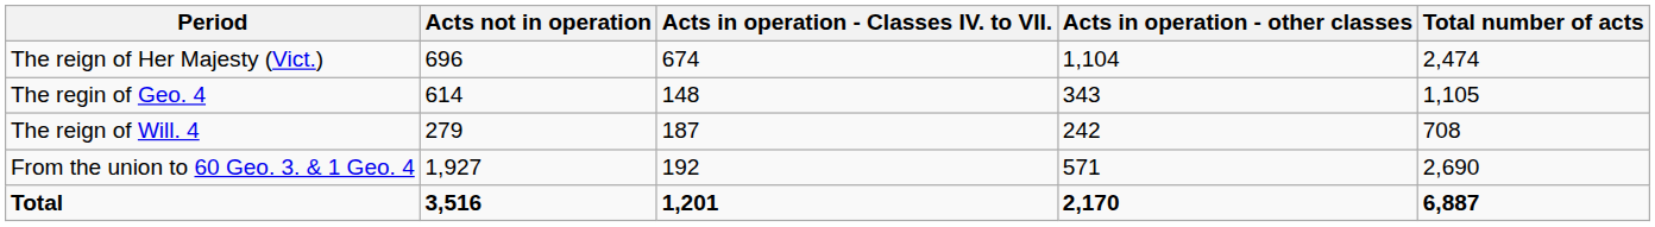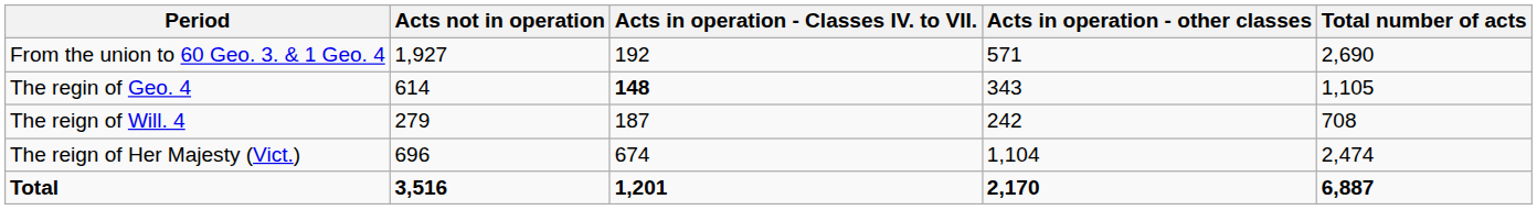 <table class="wikitable">
 <tr>
 <th>Period</th>
 <th>Acts not in operation</th>
 <th>Acts in operation - Classes IV. to VII.</th>
 <th>Acts in operation - other classes</th>
 <th>Total number of acts</th>
 </tr>
 <tr>
-<td>The reign of Her Majesty (<a href='#'>Vict.</a>)</td>
-<td>696</td>
-<td>674</td>
-<td>1,104</td>
-<td>2,474</td>
+<td>From the union to <a href='#'>60 Geo. 3. & 1 Geo. 4</a></td>
+<td>1,927</td>
+<td>192</td>
+<td>571</td>
+<td>2,690</td>
 </tr>
 <tr>
 <td>The regin of <a href='#'>Geo. 4</a></td>
 <td>614</td>
-<td>148</td>
+<td><strong>148</strong></td>
 <td>343</td>
 <td>1,105</td>
 </tr>
 <tr>
 <td>The reign of <a href='#'>Will. 4</a></td>
 <td>279</td>
 <td>187</td>
 <td>242</td>
 <td>708</td>
 </tr>
 <tr>
-<td>From the union to <a href='#'>60 Geo. 3. & 1 Geo. 4</a></td>
-<td>1,927</td>
-<td>192</td>
-<td>571</td>
-<td>2,690</td>
+<td>The reign of Her Majesty (<a href='#'>Vict.</a>)</td>
+<td>696</td>
+<td>674</td>
+<td>1,104</td>
+<td>2,474</td>
 </tr>
 <tr>
 <td><strong>Total</strong></td>
 <td><strong>3,516</strong></td>
 <td><strong>1,201</strong></td>
 <td><strong>2,170</strong></td>
 <td><strong>6,887</strong></td>
 </tr>
 </table>
